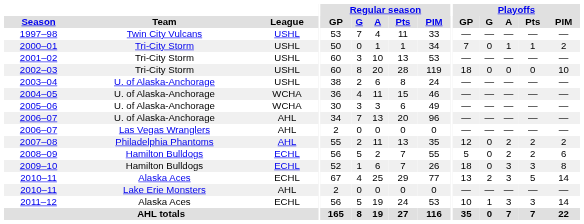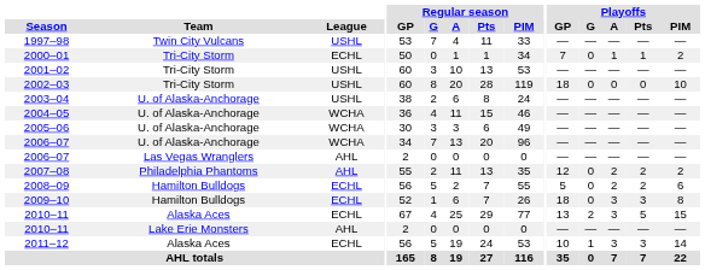 <table border="0" cellpadding="1" cellspacing="0" style="text-align:center; width:60em">
 <tr bgcolor="#e0e0e0">
 <th colspan="3" bgcolor="#ffffff"></th>
 <th rowspan="99" bgcolor="#ffffff"></th>
 <th colspan="5"><a href='#'>Regular season</a></th>
 <th rowspan="99" bgcolor="#ffffff"></th>
 <th colspan="5"><a href='#'>Playoffs</a></th>
 </tr>
 <tr bgcolor="#e0e0e0">
 <th><a href='#'>Season</a></th>
 <th>Team</th>
 <th>League</th>
 <th>GP</th>
 <th><a href='#'>G</a></th>
 <th><a href='#'>A</a></th>
 <th><a href='#'>Pts</a></th>
 <th><a href='#'>PIM</a></th>
 <th>GP</th>
 <th>G</th>
 <th>A</th>
 <th>Pts</th>
 <th>PIM</th>
 </tr>
 <tr>
 <td><a href='#'>1997–98</a></td>
 <td><a href='#'>Twin City Vulcans</a></td>
 <td><a href='#'>USHL</a></td>
 <td>53</td>
 <td>7</td>
 <td>4</td>
 <td>11</td>
 <td>33</td>
 <td>—</td>
 <td>—</td>
 <td>—</td>
 <td>—</td>
 <td>—</td>
 </tr>
 <tr style="background:#f0f0f0;">
 <td><a href='#'>2000–01</a></td>
 <td><a href='#'>Tri-City Storm</a></td>
-<td>USHL</td>
+<td>ECHL</td>
 <td>50</td>
 <td>0</td>
 <td>1</td>
 <td>1</td>
 <td>34</td>
 <td>7</td>
 <td>0</td>
 <td>1</td>
 <td>1</td>
 <td>2</td>
 </tr>
 <tr>
 <td><a href='#'>2001–02</a></td>
 <td>Tri-City Storm</td>
 <td>USHL</td>
 <td>60</td>
 <td>3</td>
 <td>10</td>
 <td>13</td>
 <td>53</td>
 <td>—</td>
 <td>—</td>
 <td>—</td>
 <td>—</td>
 <td>—</td>
 </tr>
 <tr style="background:#f0f0f0;">
 <td><a href='#'>2002–03</a></td>
 <td>Tri-City Storm</td>
 <td>USHL</td>
 <td>60</td>
 <td>8</td>
 <td>20</td>
 <td>28</td>
 <td>119</td>
 <td>18</td>
 <td>0</td>
 <td>0</td>
 <td>0</td>
 <td>10</td>
 </tr>
 <tr>
 <td><a href='#'>2003–04</a></td>
 <td><a href='#'>U. of Alaska-Anchorage</a></td>
 <td>USHL</td>
 <td>38</td>
 <td>2</td>
 <td>6</td>
 <td>8</td>
 <td>24</td>
 <td>—</td>
 <td>—</td>
 <td>—</td>
 <td>—</td>
 <td>—</td>
 </tr>
 <tr style="background:#f0f0f0;">
 <td><a href='#'>2004–05</a></td>
 <td>U. of Alaska-Anchorage</td>
 <td>WCHA</td>
 <td>36</td>
 <td>4</td>
 <td>11</td>
 <td>15</td>
 <td>46</td>
 <td>—</td>
 <td>—</td>
 <td>—</td>
 <td>—</td>
 <td>—</td>
 </tr>
 <tr>
 <td><a href='#'>2005–06</a></td>
 <td>U. of Alaska-Anchorage</td>
 <td>WCHA</td>
 <td>30</td>
 <td>3</td>
 <td>3</td>
 <td>6</td>
 <td>49</td>
 <td>—</td>
 <td>—</td>
 <td>—</td>
 <td>—</td>
 <td>—</td>
 </tr>
 <tr style="background:#f0f0f0;">
 <td><a href='#'>2006–07</a></td>
 <td>U. of Alaska-Anchorage</td>
-<td>AHL</td>
+<td>WCHA</td>
 <td>34</td>
 <td>7</td>
 <td>13</td>
 <td>20</td>
 <td>96</td>
 <td>—</td>
 <td>—</td>
 <td>—</td>
 <td>—</td>
 <td>—</td>
 </tr>
 <tr>
 <td><a href='#'>2006–07</a></td>
 <td><a href='#'>Las Vegas Wranglers</a></td>
 <td>AHL</td>
 <td>2</td>
 <td>0</td>
 <td>0</td>
 <td>0</td>
 <td>0</td>
 <td>—</td>
 <td>—</td>
 <td>—</td>
 <td>—</td>
 <td>—</td>
 </tr>
 <tr style="background:#f0f0f0;">
 <td><a href='#'>2007–08</a></td>
 <td><a href='#'>Philadelphia Phantoms</a></td>
 <td><a href='#'>AHL</a></td>
 <td>55</td>
 <td>2</td>
 <td>11</td>
 <td>13</td>
 <td>35</td>
 <td>12</td>
 <td>0</td>
 <td>2</td>
 <td>2</td>
 <td>2</td>
 </tr>
 <tr>
 <td><a href='#'>2008–09</a></td>
 <td><a href='#'>Hamilton Bulldogs</a></td>
 <td><a href='#'>ECHL</a></td>
 <td>56</td>
 <td>5</td>
 <td>2</td>
 <td>7</td>
 <td>55</td>
 <td>5</td>
 <td>0</td>
 <td>2</td>
 <td>2</td>
 <td>6</td>
 </tr>
 <tr style="background:#f0f0f0;">
 <td><a href='#'>2009–10</a></td>
 <td>Hamilton Bulldogs</td>
 <td><a href='#'>ECHL</a></td>
 <td>52</td>
 <td>1</td>
 <td>6</td>
 <td>7</td>
 <td>26</td>
 <td>18</td>
 <td>0</td>
 <td>3</td>
 <td>3</td>
 <td>8</td>
 </tr>
 <tr>
 <td><a href='#'>2010–11</a></td>
 <td><a href='#'>Alaska Aces</a></td>
 <td>ECHL</td>
 <td>67</td>
 <td>4</td>
 <td>25</td>
 <td>29</td>
 <td>77</td>
 <td>13</td>
 <td>2</td>
 <td>3</td>
 <td>5</td>
-<td>14</td>
+<td>15</td>
 </tr>
 <tr style="background:#f0f0f0;">
 <td><a href='#'>2010–11</a></td>
 <td><a href='#'>Lake Erie Monsters</a></td>
 <td>AHL</td>
 <td>2</td>
 <td>0</td>
 <td>0</td>
 <td>0</td>
 <td>0</td>
 <td>—</td>
 <td>—</td>
 <td>—</td>
 <td>—</td>
 <td>—</td>
 </tr>
 <tr>
 <td><a href='#'>2011–12</a></td>
 <td>Alaska Aces</td>
 <td>ECHL</td>
 <td>56</td>
 <td>5</td>
 <td>19</td>
 <td>24</td>
 <td>53</td>
 <td>10</td>
 <td>1</td>
 <td>3</td>
 <td>3</td>
 <td>14</td>
 </tr>
 <tr bgcolor="#e0e0e0">
 <th colspan="3">AHL totals</th>
 <th>165</th>
 <th>8</th>
 <th>19</th>
 <th>27</th>
 <th>116</th>
 <th>35</th>
 <th>0</th>
 <th>7</th>
 <th>7</th>
 <th>22</th>
 </tr>
 </table>
